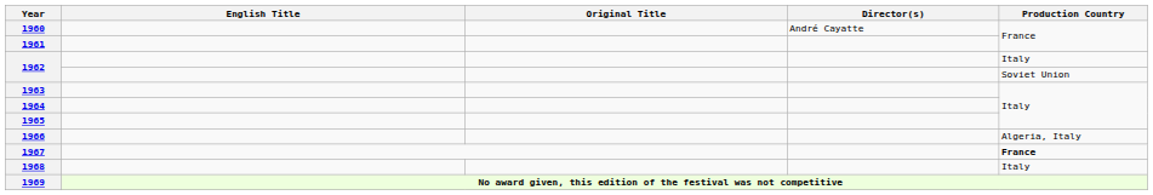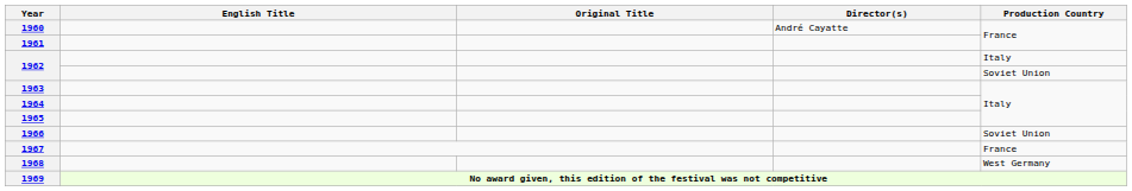 <table class="wikitable">
 <tr>
 <th scope="col" style="width:1%;">Year</th>
 <th scope="col" style="width:10%;">English Title</th>
 <th scope="col" style="width:8%;">Original Title</th>
 <th scope="col" style="width:5%;">Director(s)</th>
 <th scope="col" style="width:3%;">Production Country</th>
 </tr>
 <tr>
 <th style="text-align:center;"><a href='#'>1960</a></th>
 <td></td>
 <td></td>
 <td sortname>André Cayatte</td>
 <td rowspan="2">France</td>
 </tr>
 <tr>
 <th style="text-align:center;"><a href='#'>1961</a></th>
 <td></td>
 <td></td>
 <td></td>
 </tr>
 <tr>
 <th rowspan="2" style="text-align:center;"><a href='#'>1962</a></th>
 <td></td>
 <td></td>
 <td></td>
 <td>Italy</td>
 </tr>
 <tr>
 <td></td>
 <td></td>
 <td></td>
 <td>Soviet Union</td>
 </tr>
 <tr>
 <th style="text-align:center;"><a href='#'>1963</a></th>
 <td></td>
 <td></td>
 <td></td>
 <td rowspan="3">Italy</td>
 </tr>
 <tr>
 <th style="text-align:center;"><a href='#'>1964</a></th>
 <td></td>
 <td></td>
 <td></td>
 </tr>
 <tr>
 <th style="text-align:center;"><a href='#'>1965</a></th>
 <td></td>
 <td></td>
 <td></td>
 </tr>
 <tr>
 <th style="text-align:center;"><a href='#'>1966</a></th>
 <td></td>
 <td></td>
 <td></td>
-<td>Algeria, Italy</td>
+<td>Soviet Union</td>
 </tr>
 <tr>
 <th style="text-align:center;"><a href='#'>1967</a></th>
 <td colspan="2"></td>
 <td></td>
-<td><strong>France</strong></td>
+<td>France</td>
 </tr>
 <tr>
 <th style="text-align:center;"><a href='#'>1968</a></th>
 <td></td>
 <td></td>
 <td></td>
-<td>Italy</td>
+<td>West Germany</td>
 </tr>
 <tr>
 <th style="text-align:center;"><a href='#'>1969</a></th>
 <th colspan="4" style="background-color:#EFD; padding-left:10%" data-sort-value="ω">No award given, this edition of the festival was not competitive</th>
 </tr>
 </table>
